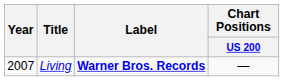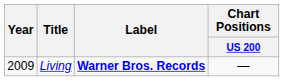 <table class="wikitable">
 <tr>
 <th rowspan="2">Year</th>
 <th rowspan="2">Title</th>
 <th rowspan="2">Label</th>
 <th colspan="1">Chart Positions</th>
 </tr>
 <tr>
 <th width="86"><small><a href='#'>US 200</a></small></th>
 </tr>
 <tr>
-<td>2007</td>
+<td>2009</td>
 <td><em><a href='#'>Living</a></em></td>
 <td><strong><a href='#'>Warner Bros. Records</a></strong></td>
 <td align="center">—</td>
 </tr>
 </table>
